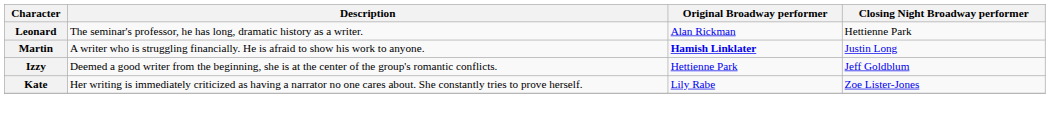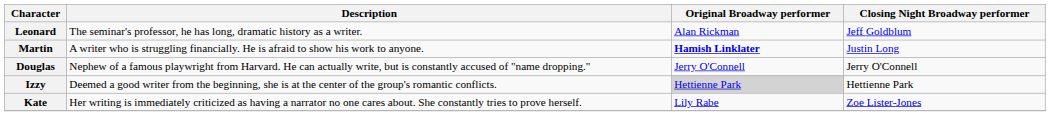 <table class="wikitable sortable" style="width:75%;">
 <tr>
 <th scope="col">Character</th>
 <th scope="col" class="unsortable">Description</th>
 <th scope="col" class="unsortable">Original Broadway performer</th>
 <th scope="col" class="unsortable">Closing Night Broadway performer</th>
 </tr>
 <tr>
 <th scope="row">Leonard</th>
 <td>The seminar's professor, he has long, dramatic history as a writer.</td>
 <td><a href='#'>Alan Rickman</a></td>
-<td>Hettienne Park</td>
+<td><a href='#'>Jeff Goldblum</a></td>
 </tr>
 <tr>
 <th scope="row">Martin</th>
 <td>A writer who is struggling financially. He is afraid to show his work to anyone.</td>
 <td><strong><a href='#'>Hamish Linklater</a></strong></td>
 <td><a href='#'>Justin Long</a></td>
 </tr>
 <tr>
+<th scope="row">Douglas</th>
+<td>Nephew of a famous playwright from Harvard. He can actually write, but is constantly accused of "name dropping."</td>
+<td><a href='#'>Jerry O'Connell</a></td>
+<td>Jerry O'Connell</td>
+</tr>
+<tr>
 <th scope="row">Izzy</th>
 <td>Deemed a good writer from the beginning, she is at the center of the group's romantic conflicts.</td>
-<td><a href='#'>Hettienne Park</a></td>
-<td><a href='#'>Jeff Goldblum</a></td>
+<td style="background: lightgrey;"><a href='#'>Hettienne Park</a></td>
+<td>Hettienne Park</td>
 </tr>
 <tr>
 <th scope="row">Kate</th>
 <td>Her writing is immediately criticized as having a narrator no one cares about. She constantly tries to prove herself.</td>
 <td><a href='#'>Lily Rabe</a></td>
 <td><a href='#'>Zoe Lister-Jones</a></td>
 </tr>
 <tr>
 </tr>
 </table>
